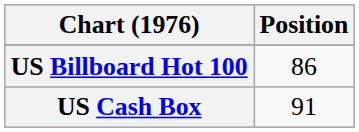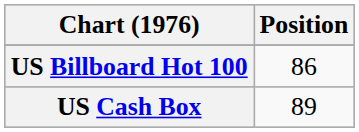 <table class="wikitable sortable plainrowheaders" style="text-align:center">
 <tr>
 <th>Chart (1976)</th>
 <th>Position</th>
 </tr>
 <tr>
 </tr>
 <tr>
 <th scope="row">US <a href='#'>Billboard Hot 100</a></th>
 <td align="center">86</td>
 </tr>
 <tr>
 <th scope="row">US <a href='#'>Cash Box</a></th>
-<td align="center">91</td>
+<td align="center">89</td>
 </tr>
 </table>
